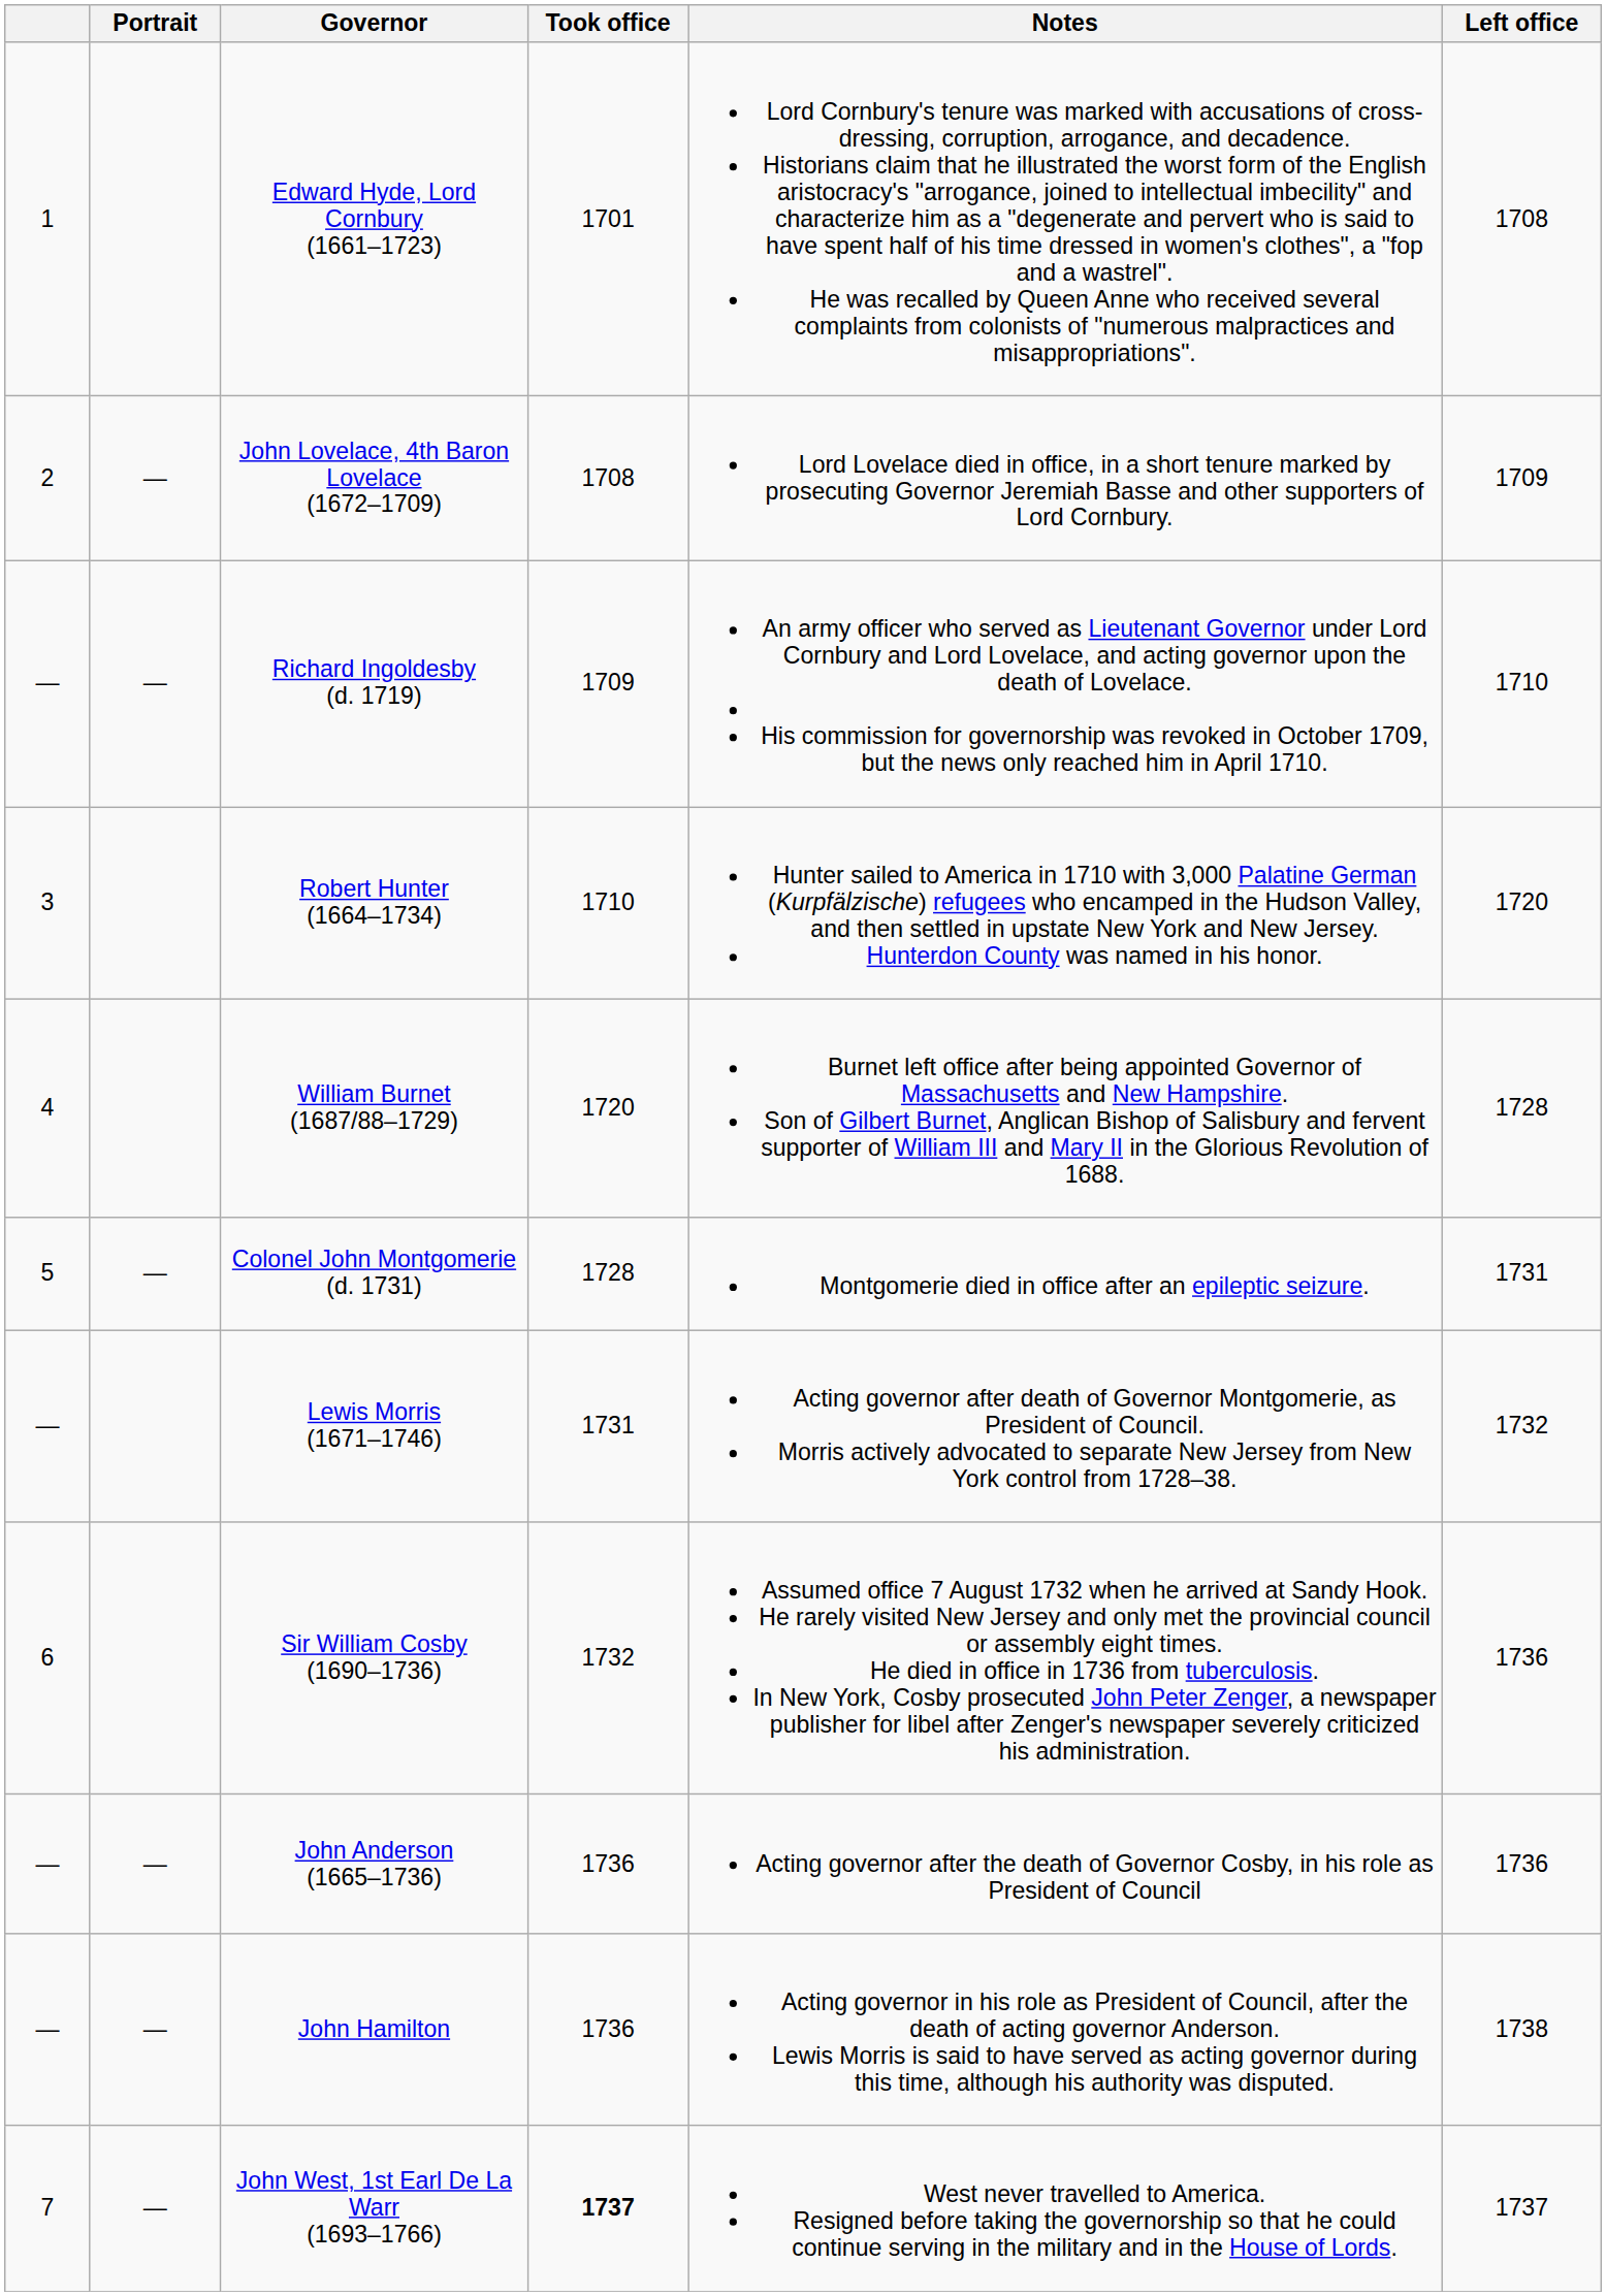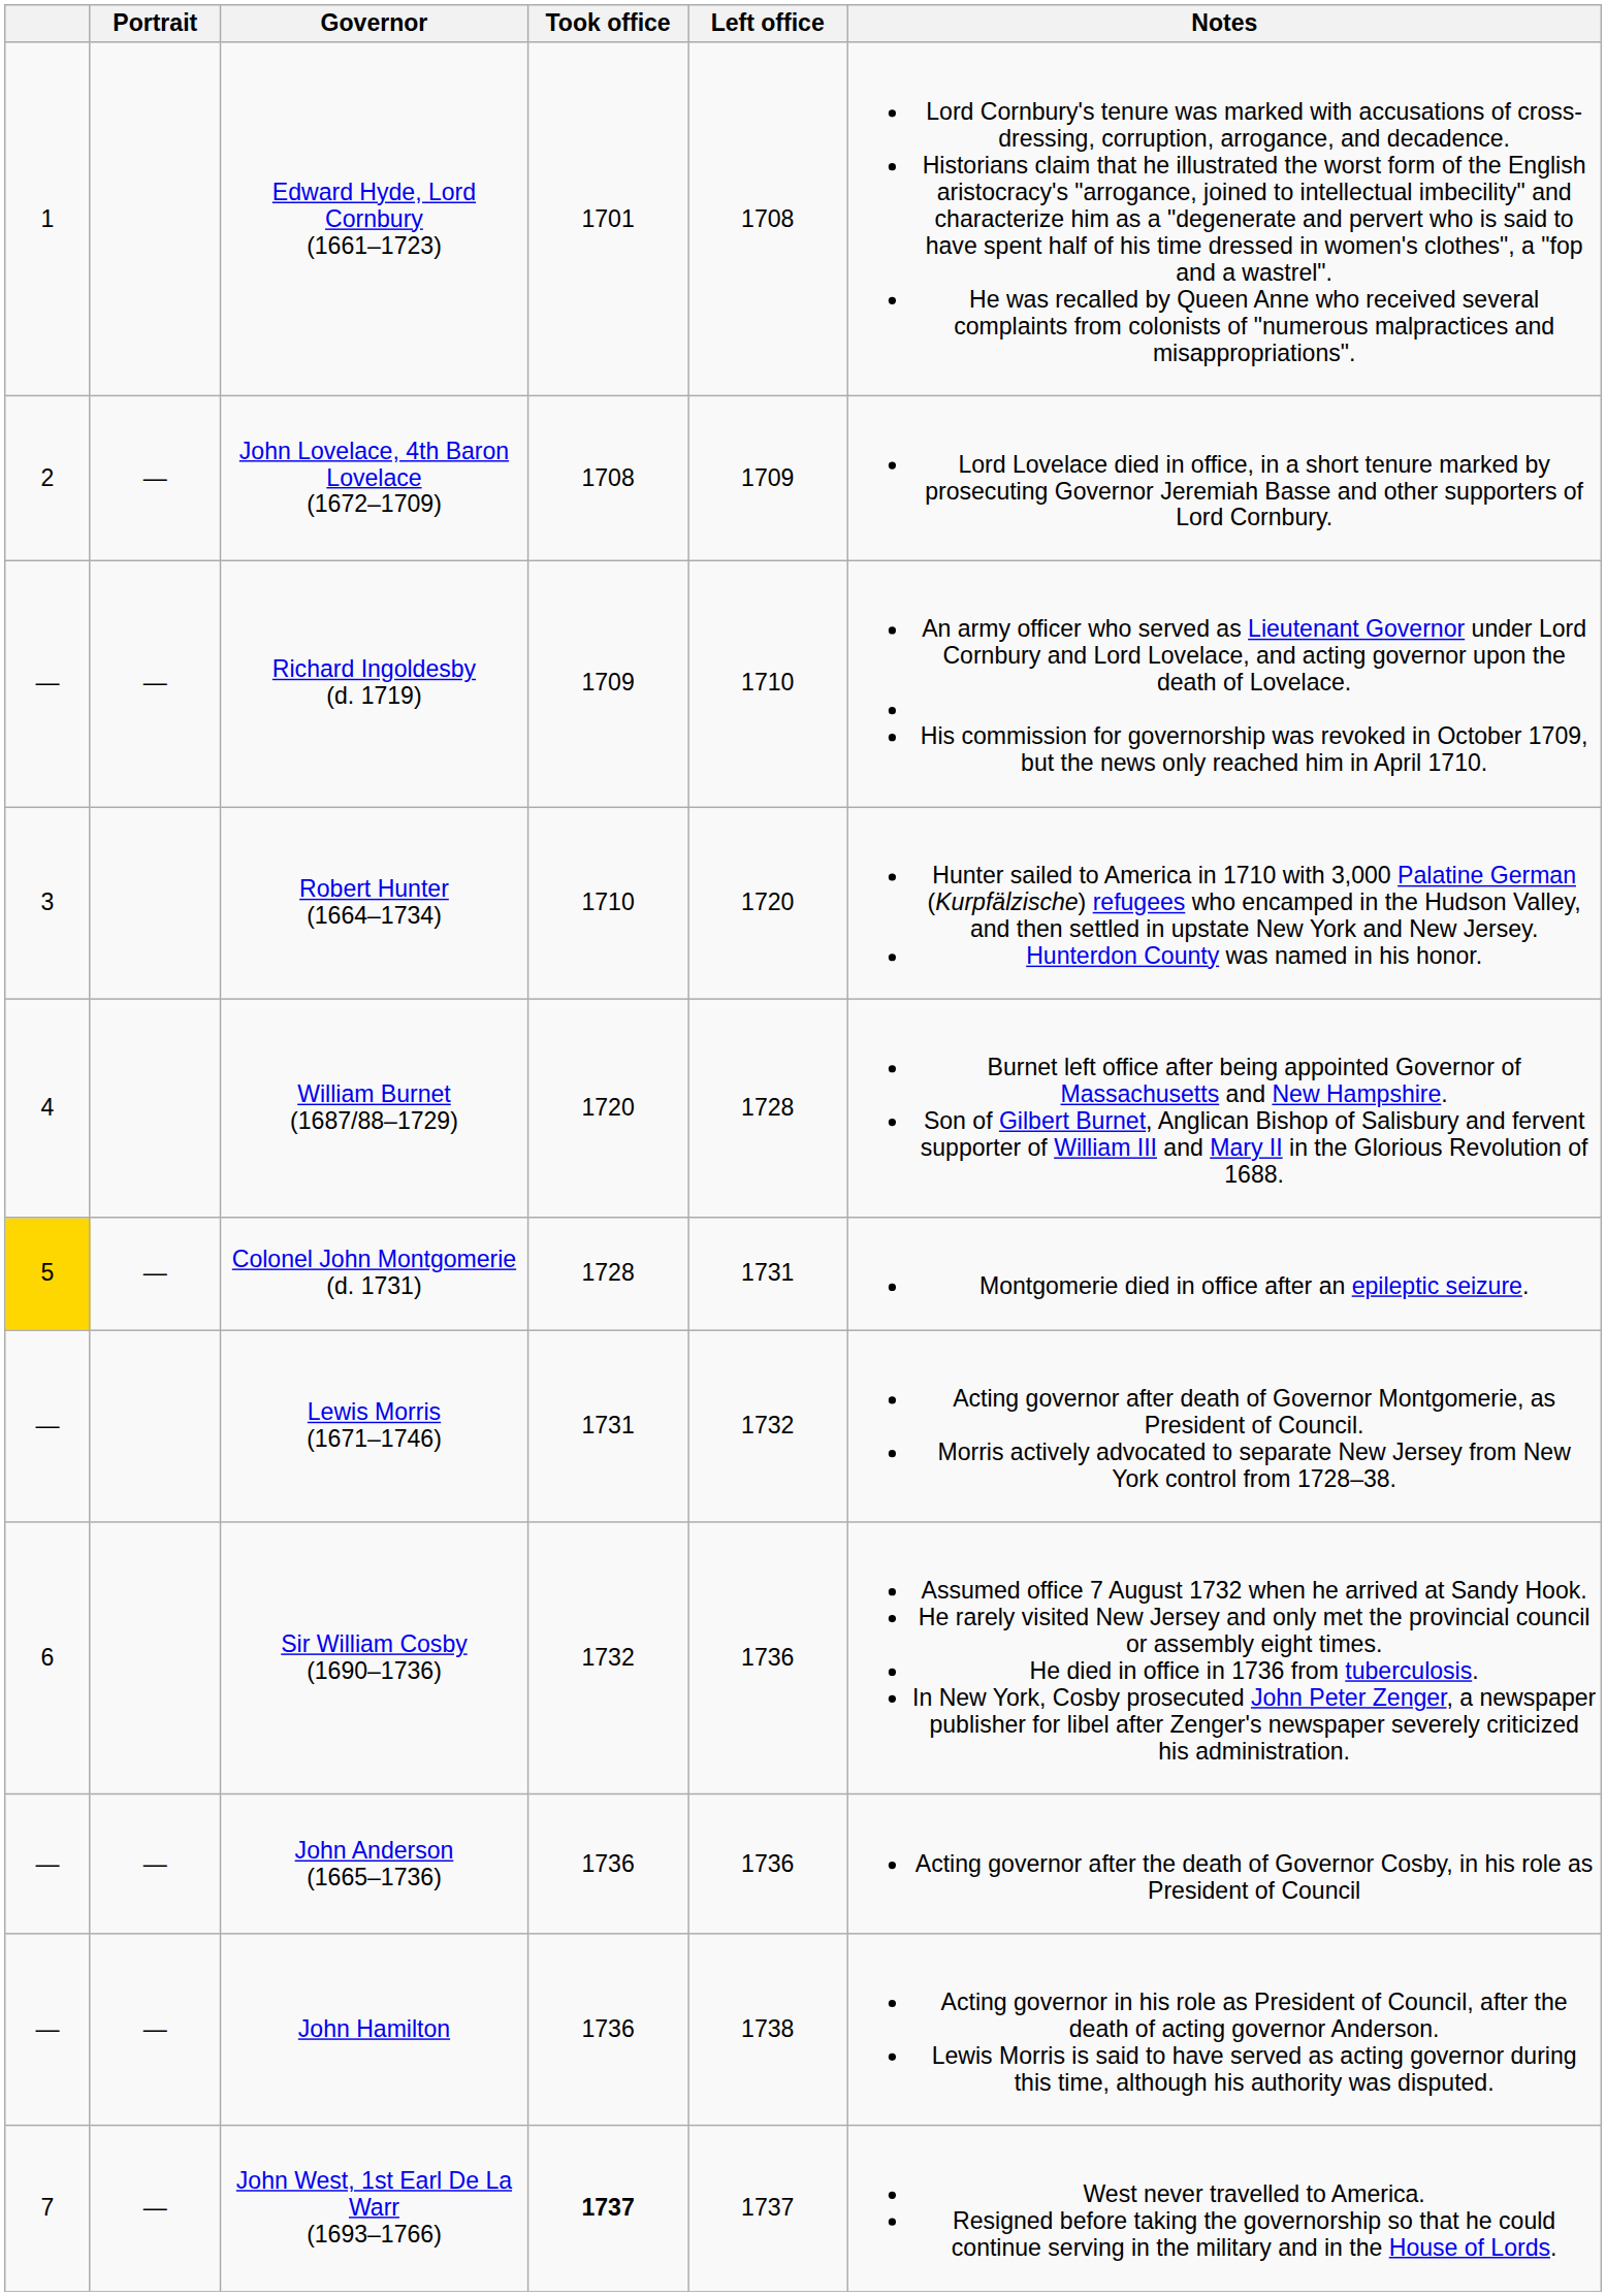 <table class="wikitable" style="text-align:center">
 <tr>
 <th scope=col width=50 data-sort-type="number"></th>
 <th scope=col width=80>Portrait</th>
 <th scope=col width=200>Governor</th>
 <th scope=col width=100>Took office</th>
+<th scope=col width=100>Left office</th>
 <th scope=col width=500>Notes</th>
-<th scope=col width=100>Left office</th>
 </tr>
 <tr>
 <td>1</td>
 <td></td>
 <td><a href='#'>Edward Hyde, Lord Cornbury</a><br> (1661–1723)</td>
 <td>1701</td>
+<td>1708</td>
 <td><br><ul><li>Lord Cornbury's tenure was marked with accusations of cross-dressing, corruption, arrogance, and decadence.</li><li>Historians claim that he illustrated the worst form of the English aristocracy's "arrogance, joined to intellectual imbecility" and characterize him as a "degenerate and pervert who is said to have spent half of his time dressed in women's clothes", a "fop and a wastrel".</li><li>He was recalled by Queen Anne who received several complaints from colonists of "numerous malpractices and misappropriations".</li></ul></td>
-<td>1708</td>
 </tr>
 <tr>
 <td>2</td>
 <td>—</td>
 <td><a href='#'>John Lovelace, 4th Baron Lovelace</a><br> (1672–1709)</td>
 <td>1708</td>
+<td>1709</td>
 <td><br><ul><li>Lord Lovelace died in office, in a short tenure marked by prosecuting Governor Jeremiah Basse and other supporters of Lord Cornbury.</li></ul></td>
-<td>1709</td>
 </tr>
 <tr>
 <td>—</td>
 <td>—</td>
 <td><a href='#'>Richard Ingoldesby</a> <br>(d. 1719)</td>
 <td>1709</td>
+<td>1710</td>
 <td><br><ul><li>An army officer who served as <a href='#'>Lieutenant Governor</a> under Lord Cornbury and Lord Lovelace, and acting governor upon the death of Lovelace.</li><li></li><li>His commission for governorship was revoked in October 1709, but the news only reached him in April 1710.</li></ul></td>
-<td>1710</td>
 </tr>
 <tr>
 <td>3</td>
 <td></td>
 <td><a href='#'>Robert Hunter</a> <br>(1664–1734)</td>
 <td>1710</td>
+<td>1720</td>
 <td><br><ul><li>Hunter sailed to America in 1710 with 3,000 <a href='#'>Palatine German</a> (<em>Kurpfälzische</em>) <a href='#'>refugees</a> who encamped in the Hudson Valley, and then settled in upstate New York and New Jersey.</li><li><a href='#'>Hunterdon County</a> was named in his honor.</li></ul></td>
-<td>1720</td>
 </tr>
 <tr>
 <td>4</td>
 <td></td>
 <td><a href='#'>William Burnet</a> <br>(1687/88–1729)</td>
 <td>1720</td>
+<td>1728</td>
 <td><br><ul><li>Burnet left office after being appointed Governor of <a href='#'>Massachusetts</a> and <a href='#'>New Hampshire</a>.</li><li>Son of <a href='#'>Gilbert Burnet</a>, Anglican Bishop of Salisbury and fervent supporter of <a href='#'>William III</a> and <a href='#'>Mary II</a> in the Glorious Revolution of 1688.</li></ul></td>
-<td>1728</td>
 </tr>
 <tr>
-<td>5</td>
+<td style="background: gold;">5</td>
 <td>—</td>
 <td><a href='#'>Colonel John Montgomerie</a> <br>(d. 1731)</td>
 <td>1728</td>
+<td>1731</td>
 <td><br><ul><li>Montgomerie died in office after an <a href='#'>epileptic seizure</a>.</li></ul></td>
-<td>1731</td>
 </tr>
 <tr>
 <td>—</td>
 <td></td>
 <td><a href='#'>Lewis Morris</a> <br>(1671–1746)</td>
 <td>1731</td>
+<td>1732</td>
 <td><br><ul><li>Acting governor after death of Governor Montgomerie, as President of Council.</li><li>Morris actively advocated to separate New Jersey from New York control from 1728–38.</li></ul></td>
-<td>1732</td>
 </tr>
 <tr>
 <td>6</td>
 <td></td>
 <td><a href='#'>Sir William Cosby</a> <br> (1690–1736)</td>
 <td>1732</td>
+<td>1736</td>
 <td><br><ul><li>Assumed office 7 August 1732 when he arrived at Sandy Hook.</li><li>He rarely visited New Jersey and only met the provincial council or assembly eight times.</li><li>He died in office in 1736 from <a href='#'>tuberculosis</a>.</li><li>In New York, Cosby prosecuted <a href='#'>John Peter Zenger</a>, a newspaper publisher for libel after Zenger's newspaper severely criticized his administration.</li></ul></td>
-<td>1736</td>
 </tr>
 <tr>
 <td>—</td>
 <td>—</td>
 <td><a href='#'>John Anderson</a> <br>(1665–1736)</td>
 <td>1736</td>
+<td>1736</td>
 <td><br><ul><li>Acting governor after the death of Governor Cosby, in his role as President of Council</li></ul></td>
-<td>1736</td>
 </tr>
 <tr>
 <td>—</td>
 <td>—</td>
 <td><a href='#'>John Hamilton</a></td>
 <td>1736</td>
+<td>1738</td>
 <td><br><ul><li>Acting governor in his role as President of Council, after the death of acting governor Anderson.</li><li>Lewis Morris is said to have served as acting governor during this time, although his authority was disputed.</li></ul></td>
-<td>1738</td>
 </tr>
 <tr>
 <td>7</td>
 <td>—</td>
 <td><a href='#'>John West, 1st Earl De La Warr</a> <br> (1693–1766)</td>
 <td><strong>1737</strong></td>
+<td>1737</td>
 <td><br><ul><li>West never travelled to America.</li><li>Resigned before taking the governorship so that he could continue serving in the military and in the <a href='#'>House of Lords</a>.</li></ul></td>
-<td>1737</td>
 </tr>
 </table>
